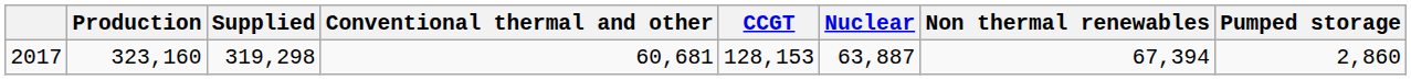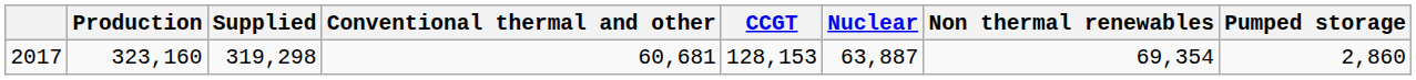 <table class="wikitable" style="text-align:right">
 <tr>
 <th></th>
 <th>Production</th>
 <th>Supplied</th>
 <th>Conventional thermal and other</th>
 <th><a href='#'>CCGT</a></th>
 <th><a href='#'>Nuclear</a></th>
 <th>Non thermal renewables</th>
 <th>Pumped storage</th>
 </tr>
 <tr>
 <td>2017</td>
 <td>323,160</td>
 <td>319,298</td>
 <td>60,681</td>
 <td>128,153</td>
 <td>63,887</td>
-<td>67,394</td>
+<td>69,354</td>
 <td>2,860</td>
 </tr>
 </table>
